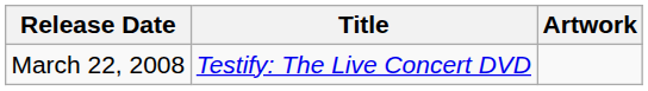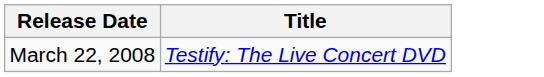 <table class="wikitable">
 <tr>
 <th>Release Date</th>
 <th>Title</th>
-<th>Artwork</th>
 </tr>
 <tr>
 <td>March 22, 2008</td>
 <td><em><a href='#'>Testify: The Live Concert DVD</a></em></td>
-<td></td>
 </tr>
 </table>
